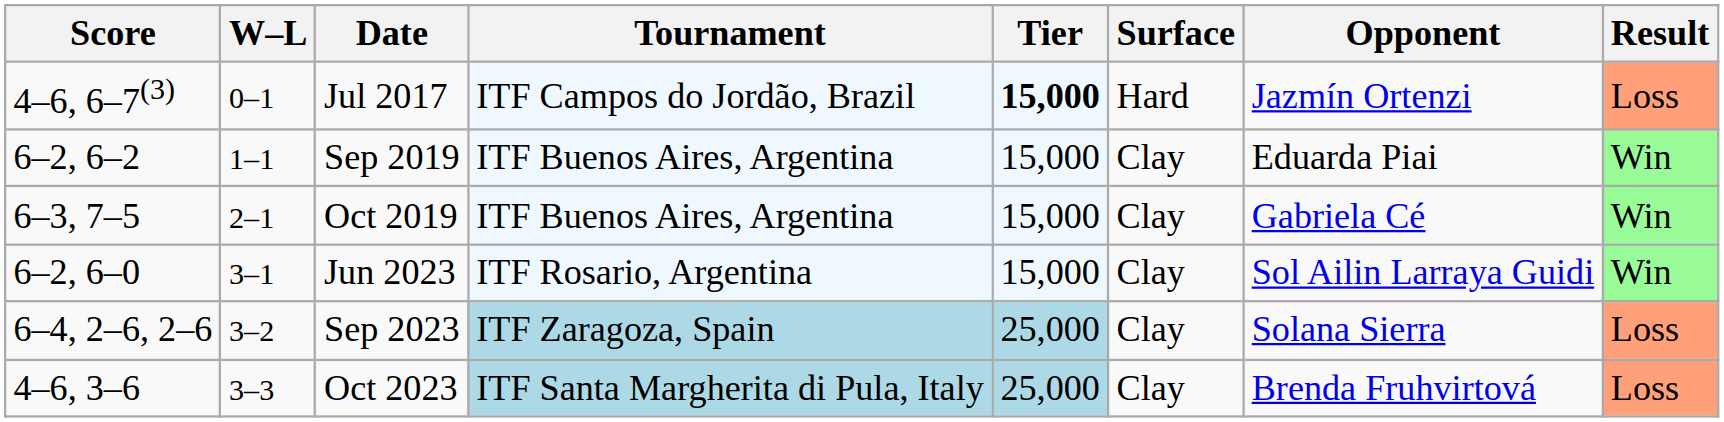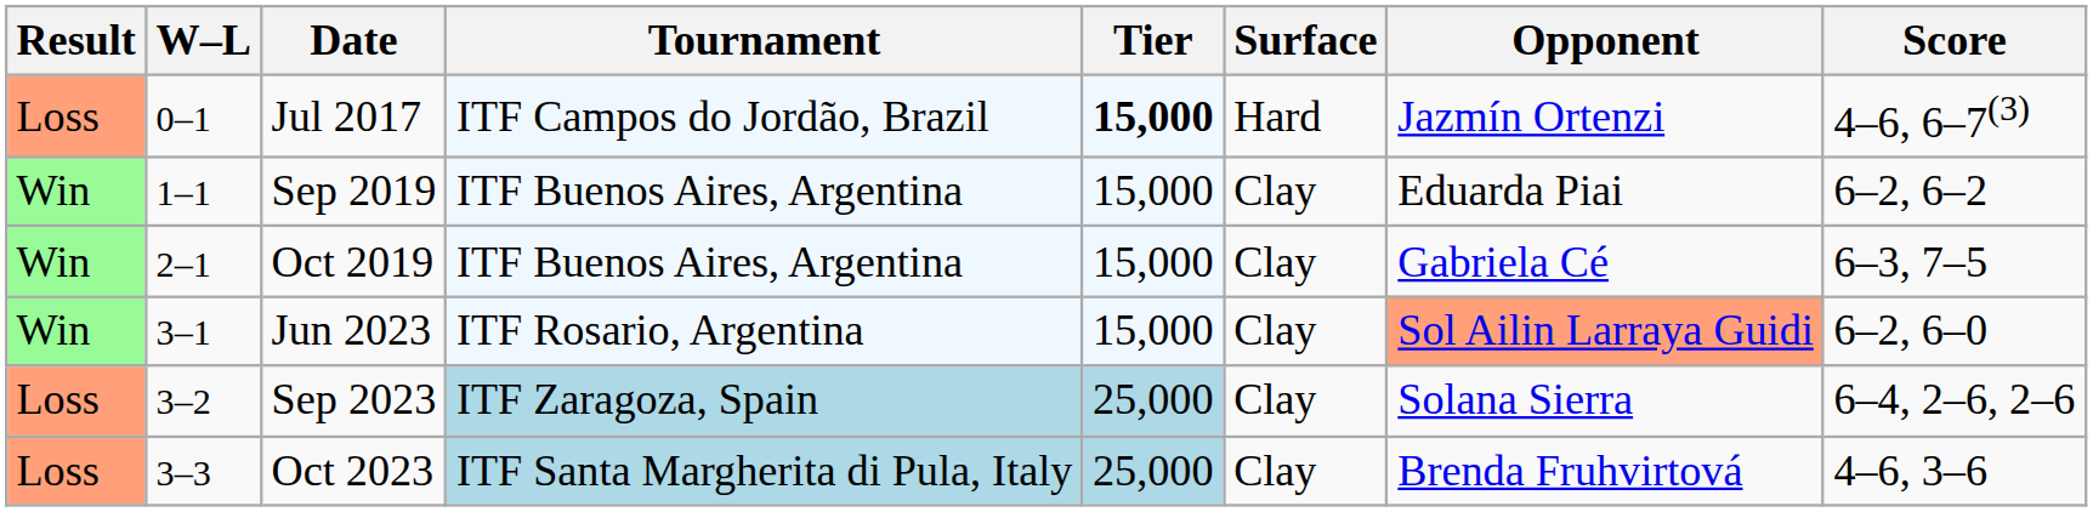 <table class="sortable wikitable">
 <tr>
-<th class="unsortable">Score</th>
+<th>Result</th>
 <th class="unsortable">W–L</th>
 <th>Date</th>
 <th>Tournament</th>
 <th>Tier</th>
 <th>Surface</th>
 <th>Opponent</th>
-<th>Result</th>
+<th class="unsortable">Score</th>
 </tr>
 <tr>
-<td>4–6, 6–7<sup>(3)</sup></td>
+<td bgcolor=ffa07a>Loss</td>
 <td><small>0–1</small></td>
 <td>Jul 2017</td>
 <td style="background:#f0f8ff;">ITF Campos do Jordão, Brazil</td>
 <td style="background:#f0f8ff;"><strong>15,000</strong></td>
 <td>Hard</td>
 <td> <a href='#'>Jazmín Ortenzi</a></td>
-<td bgcolor=ffa07a>Loss</td>
+<td>4–6, 6–7<sup>(3)</sup></td>
 </tr>
 <tr>
-<td>6–2, 6–2</td>
+<td bgcolor=98FB98>Win</td>
 <td><small>1–1</small></td>
 <td>Sep 2019</td>
 <td style="background:#f0f8ff;">ITF Buenos Aires, Argentina</td>
 <td style="background:#f0f8ff;">15,000</td>
 <td>Clay</td>
 <td> Eduarda Piai</td>
-<td bgcolor=98FB98>Win</td>
+<td>6–2, 6–2</td>
 </tr>
 <tr>
-<td>6–3, 7–5</td>
+<td bgcolor=98FB98>Win</td>
 <td><small>2–1</small></td>
 <td>Oct 2019</td>
 <td style="background:#f0f8ff;">ITF Buenos Aires, Argentina</td>
 <td style="background:#f0f8ff;">15,000</td>
 <td>Clay</td>
 <td> <a href='#'>Gabriela Cé</a></td>
-<td bgcolor=98FB98>Win</td>
+<td>6–3, 7–5</td>
 </tr>
 <tr>
-<td>6–2, 6–0</td>
+<td bgcolor=98FB98>Win</td>
 <td><small>3–1</small></td>
 <td>Jun 2023</td>
 <td style="background:#f0f8ff;">ITF Rosario, Argentina</td>
 <td style="background:#f0f8ff;">15,000</td>
 <td>Clay</td>
-<td> <a href='#'>Sol Ailin Larraya Guidi</a></td>
-<td bgcolor=98FB98>Win</td>
+<td style="background: lightsalmon;"> <a href='#'>Sol Ailin Larraya Guidi</a></td>
+<td>6–2, 6–0</td>
 </tr>
 <tr>
-<td>6–4, 2–6, 2–6</td>
+<td bgcolor=ffa07a>Loss</td>
 <td><small>3–2</small></td>
 <td>Sep 2023</td>
 <td style="background:lightblue;">ITF Zaragoza, Spain</td>
 <td style="background:lightblue;">25,000</td>
 <td>Clay</td>
 <td> <a href='#'>Solana Sierra</a></td>
-<td bgcolor=ffa07a>Loss</td>
+<td>6–4, 2–6, 2–6</td>
 </tr>
 <tr>
-<td>4–6, 3–6</td>
+<td bgcolor=ffa07a>Loss</td>
 <td><small>3–3</small></td>
 <td>Oct 2023</td>
 <td style="background:lightblue;">ITF Santa Margherita di Pula, Italy</td>
 <td style="background:lightblue;">25,000</td>
 <td>Clay</td>
 <td> <a href='#'>Brenda Fruhvirtová</a></td>
-<td bgcolor=ffa07a>Loss</td>
+<td>4–6, 3–6</td>
 </tr>
 </table>
